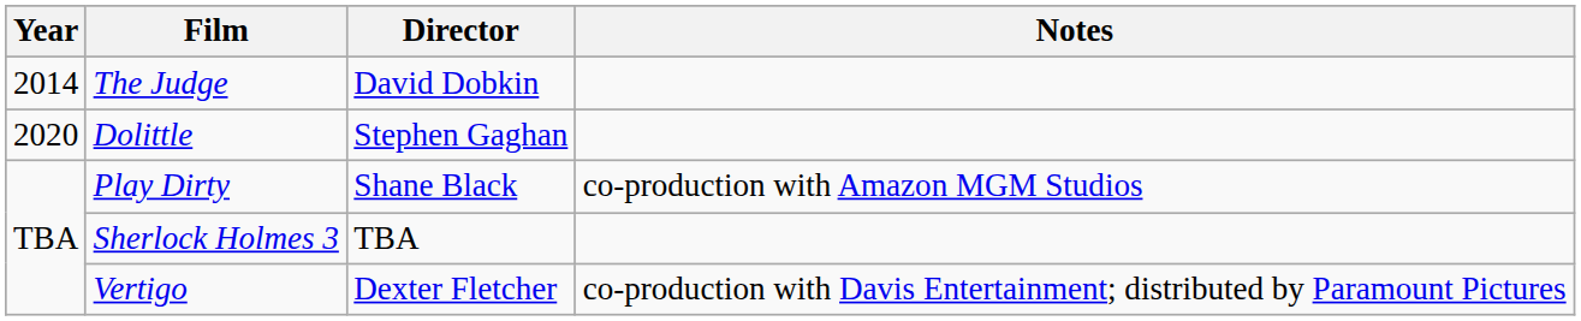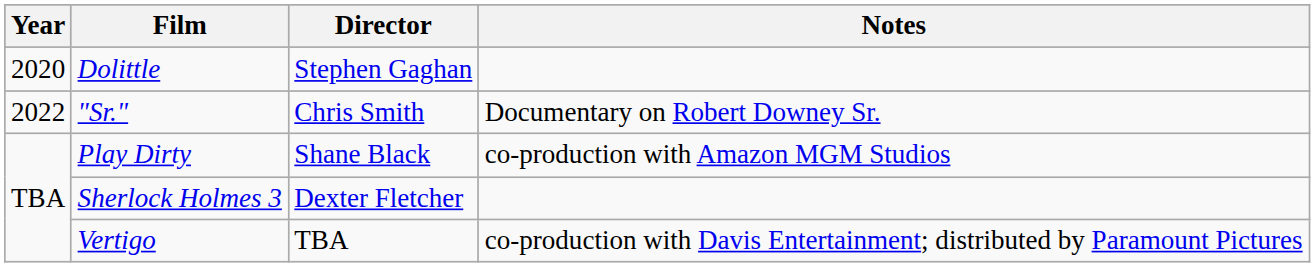 <table class="wikitable">
 <tr style="background:#ccc; text-align:center;">
 <th>Year</th>
 <th>Film</th>
 <th>Director</th>
 <th>Notes</th>
 </tr>
 <tr>
-<td>2014</td>
-<td><em><a href='#'>The Judge</a></em></td>
-<td><a href='#'>David Dobkin</a></td>
-<td></td>
-</tr>
-<tr>
 <td>2020</td>
 <td><em><a href='#'>Dolittle</a></em></td>
 <td><a href='#'>Stephen Gaghan</a></td>
 <td></td>
+</tr>
+<tr>
+<td>2022</td>
+<td><em><a href='#'>"Sr."</a></em></td>
+<td><a href='#'>Chris Smith</a></td>
+<td>Documentary on <a href='#'>Robert Downey Sr.</a></td>
 </tr>
 <tr>
 <td rowspan="3">TBA</td>
 <td><em><a href='#'>Play Dirty</a></em></td>
 <td><a href='#'>Shane Black</a></td>
 <td>co-production with <a href='#'>Amazon MGM Studios</a></td>
 </tr>
 <tr>
 <td><em><a href='#'>Sherlock Holmes 3</a></em></td>
-<td>TBA</td>
+<td><a href='#'>Dexter Fletcher</a></td>
 <td></td>
 </tr>
 <tr>
 <td><em><a href='#'>Vertigo</a></em></td>
-<td><a href='#'>Dexter Fletcher</a></td>
+<td>TBA</td>
 <td>co-production with <a href='#'>Davis Entertainment</a>; distributed by <a href='#'>Paramount Pictures</a></td>
 </tr>
 </table>
